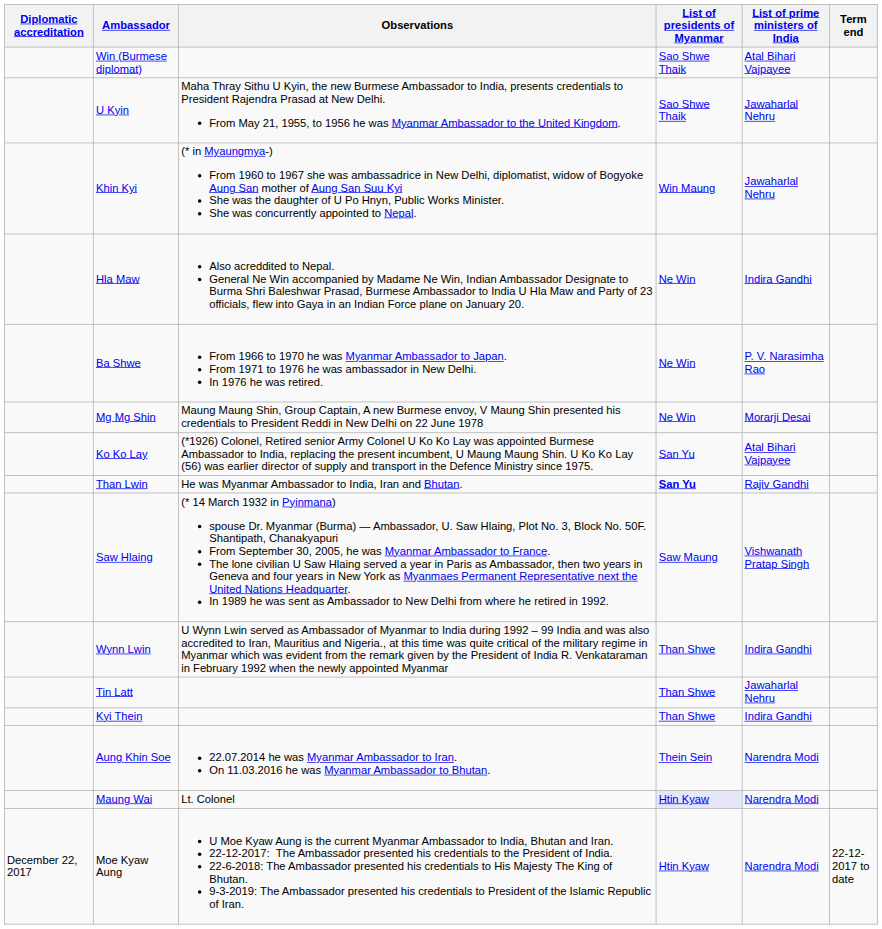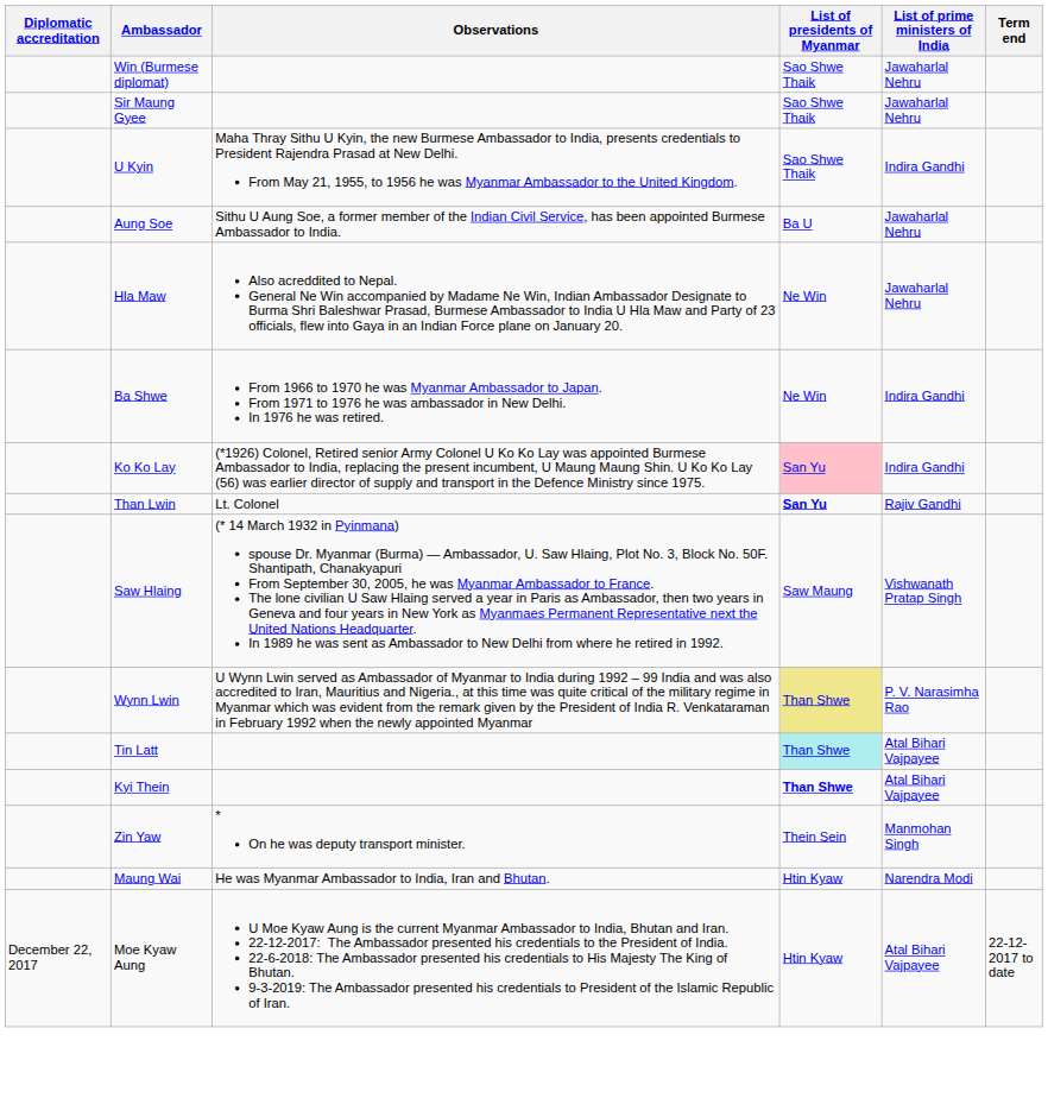 <table class="wikitable sortable">
 <tr>
 <th><a href='#'>Diplomatic accreditation</a></th>
 <th><a href='#'>Ambassador</a></th>
 <th>Observations</th>
 <th><a href='#'>List of presidents of Myanmar</a></th>
 <th><a href='#'>List of prime ministers of India</a></th>
 <th>Term end</th>
 </tr>
 <tr>
 <td></td>
 <td><a href='#'>Win (Burmese diplomat)</a></td>
 <td></td>
 <td><a href='#'>Sao Shwe Thaik</a></td>
-<td><a href='#'>Atal Bihari Vajpayee</a></td>
+<td><a href='#'>Jawaharlal Nehru</a></td>
+<td></td>
+</tr>
+<tr>
+<td></td>
+<td><a href='#'>Sir Maung Gyee</a></td>
+<td></td>
+<td><a href='#'>Sao Shwe Thaik</a></td>
+<td><a href='#'>Jawaharlal Nehru</a></td>
 <td></td>
 </tr>
 <tr>
 <td></td>
 <td><a href='#'>U Kyin</a></td>
 <td>Maha Thray Sithu U Kyin, the new Burmese Ambassador to India, presents credentials to President Rajendra Prasad at New Delhi.<br><ul><li>From May 21, 1955, to 1956 he was <a href='#'>Myanmar Ambassador to the United Kingdom</a>.</li></ul></td>
 <td><a href='#'>Sao Shwe Thaik</a></td>
-<td><a href='#'>Jawaharlal Nehru</a></td>
+<td><a href='#'>Indira Gandhi</a></td>
 <td></td>
 </tr>
 <tr>
 <td></td>
-<td><a href='#'>Khin Kyi</a></td>
-<td>(* in <a href='#'>Myaungmya</a>-)<br><ul><li>From 1960 to 1967 she was ambassadrice in New Delhi, diplomatist, widow of Bogyoke <a href='#'>Aung San</a> mother of <a href='#'>Aung San Suu Kyi</a></li><li>She was the daughter of U Po Hnyn, Public Works Minister.</li><li>She was concurrently appointed to <a href='#'>Nepal</a>.</li></ul></td>
-<td><a href='#'>Win Maung</a></td>
+<td><a href='#'>Aung Soe</a></td>
+<td>Sithu U Aung Soe, a former member of the <a href='#'>Indian Civil Service</a>, has been appointed Burmese Ambassador to India.</td>
+<td><a href='#'>Ba U</a></td>
 <td><a href='#'>Jawaharlal Nehru</a></td>
 <td></td>
 </tr>
 <tr>
 <td></td>
 <td><a href='#'>Hla Maw</a></td>
 <td><br><ul><li>Also acreddited to Nepal.</li><li>General Ne Win accompanied by Madame Ne Win, Indian Ambassador Designate to Burma Shri Baleshwar Prasad, Burmese Ambassador to India U Hla Maw and Party of 23 officials, flew into Gaya in an Indian Force plane on January 20.</li></ul></td>
 <td><a href='#'>Ne Win</a></td>
-<td><a href='#'>Indira Gandhi</a></td>
+<td><a href='#'>Jawaharlal Nehru</a></td>
 <td></td>
 </tr>
 <tr>
 <td></td>
 <td><a href='#'>Ba Shwe</a></td>
 <td><br><ul><li>From 1966 to 1970 he was <a href='#'>Myanmar Ambassador to Japan</a>.</li><li>From 1971 to 1976 he was ambassador in New Delhi.</li><li>In 1976 he was retired.</li></ul></td>
 <td><a href='#'>Ne Win</a></td>
-<td><a href='#'>P. V. Narasimha Rao</a></td>
-<td></td>
-</tr>
-<tr>
-<td></td>
-<td><a href='#'>Mg Mg Shin</a></td>
-<td>Maung Maung Shin, Group Captain, A new Burmese envoy, V Maung Shin presented his credentials to President Reddi in New Delhi on 22 June 1978</td>
-<td><a href='#'>Ne Win</a></td>
-<td><a href='#'>Morarji Desai</a></td>
+<td><a href='#'>Indira Gandhi</a></td>
 <td></td>
 </tr>
 <tr>
 <td></td>
 <td><a href='#'>Ko Ko Lay</a></td>
 <td>(*1926) Colonel, Retired senior Army Colonel U Ko Ko Lay was appointed Burmese Ambassador to India, replacing the present incumbent, U Maung Maung Shin. U Ko Ko Lay (56) was earlier director of supply and transport in the Defence Ministry since 1975.</td>
-<td><a href='#'>San Yu</a></td>
-<td><a href='#'>Atal Bihari Vajpayee</a></td>
+<td style="background: pink;"><a href='#'>San Yu</a></td>
+<td><a href='#'>Indira Gandhi</a></td>
 <td></td>
 </tr>
 <tr>
 <td></td>
 <td><a href='#'>Than Lwin</a></td>
-<td>He was Myanmar Ambassador to India, Iran and <a href='#'>Bhutan</a>.</td>
+<td>Lt. Colonel</td>
 <td><strong><a href='#'>San Yu</a></strong></td>
 <td><a href='#'>Rajiv Gandhi</a></td>
 <td></td>
 </tr>
 <tr>
 <td></td>
 <td><a href='#'>Saw Hlaing</a></td>
 <td>(* 14 March 1932 in <a href='#'>Pyinmana</a>)<br><ul><li>spouse Dr. Myanmar (Burma) — Ambassador, U. Saw Hlaing, Plot No. 3, Block No. 50F. Shantipath, Chanakyapuri</li><li>From September 30, 2005, he was <a href='#'>Myanmar Ambassador to France</a>.</li><li>The lone civilian U Saw Hlaing served a year in Paris as Ambassador, then two years in Geneva and four years in New York as <a href='#'>Myanmaes Permanent Representative next the United Nations Headquarter</a>.</li><li>In 1989 he was sent as Ambassador to New Delhi from where he retired in 1992.</li></ul></td>
 <td><a href='#'>Saw Maung</a></td>
 <td><a href='#'>Vishwanath Pratap Singh</a></td>
 <td></td>
 </tr>
 <tr>
 <td></td>
 <td><a href='#'>Wynn Lwin</a></td>
 <td>U Wynn Lwin served as Ambassador of Myanmar to India during 1992 – 99  India and was also accredited to Iran, Mauritius and Nigeria., at this time was quite critical of the military regime in Myanmar which was evident from the remark given by the President of India R. Venkataraman in February 1992 when the newly appointed Myanmar</td>
-<td><a href='#'>Than Shwe</a></td>
-<td><a href='#'>Indira Gandhi</a></td>
+<td style="background: khaki;"><a href='#'>Than Shwe</a></td>
+<td><a href='#'>P. V. Narasimha Rao</a></td>
 <td></td>
 </tr>
 <tr>
 <td></td>
 <td><a href='#'>Tin Latt</a></td>
 <td></td>
-<td><a href='#'>Than Shwe</a></td>
-<td><a href='#'>Jawaharlal Nehru</a></td>
+<td style="background: paleturquoise;"><a href='#'>Than Shwe</a></td>
+<td><a href='#'>Atal Bihari Vajpayee</a></td>
 <td></td>
 </tr>
 <tr>
 <td></td>
 <td><a href='#'>Kyi Thein</a></td>
 <td></td>
-<td><a href='#'>Than Shwe</a></td>
-<td><a href='#'>Indira Gandhi</a></td>
+<td><strong><a href='#'>Than Shwe</a></strong></td>
+<td><a href='#'>Atal Bihari Vajpayee</a></td>
 <td></td>
 </tr>
 <tr>
 <td></td>
-<td><a href='#'>Aung Khin Soe</a></td>
-<td><br><ul><li>22.07.2014 he was <a href='#'>Myanmar Ambassador to Iran</a>.</li><li>On 11.03.2016 he was <a href='#'>Myanmar Ambassador to Bhutan</a>.</li></ul></td>
+<td><a href='#'>Zin Yaw</a></td>
+<td>*<br><ul><li>On  he was deputy transport minister.</li></ul></td>
 <td><a href='#'>Thein Sein</a></td>
-<td><a href='#'>Narendra Modi</a></td>
+<td><a href='#'>Manmohan Singh</a></td>
 <td></td>
 </tr>
 <tr>
 <td></td>
 <td><a href='#'>Maung Wai</a></td>
-<td>Lt. Colonel</td>
-<td style="background: lavender;"><a href='#'>Htin Kyaw</a></td>
+<td>He was Myanmar Ambassador to India, Iran and <a href='#'>Bhutan</a>.</td>
+<td><a href='#'>Htin Kyaw</a></td>
 <td><a href='#'>Narendra Modi</a></td>
 <td></td>
 </tr>
 <tr>
 <td>December 22, 2017</td>
 <td>Moe Kyaw Aung</td>
 <td><br><ul><li>U Moe Kyaw Aung is the current Myanmar Ambassador to India, Bhutan and Iran.</li><li>22-12-2017:  The Ambassador presented his credentials to the President of India.</li><li>22-6-2018: The Ambassador presented his credentials to His Majesty The King of Bhutan.</li><li>9-3-2019: The Ambassador presented his credentials to President of the Islamic Republic of Iran.</li></ul></td>
 <td><a href='#'>Htin Kyaw</a></td>
-<td><a href='#'>Narendra Modi</a></td>
+<td><a href='#'>Atal Bihari Vajpayee</a></td>
 <td>22-12-2017 to date</td>
 </tr>
 </table>
